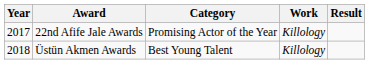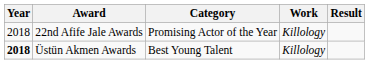 <table class="wikitable">
 <tr>
 <th>Year</th>
 <th>Award</th>
 <th>Category</th>
 <th>Work</th>
 <th>Result</th>
 </tr>
 <tr>
-<td>2017</td>
+<td>2018</td>
 <td>22nd Afife Jale Awards</td>
 <td>Promising Actor of the Year</td>
 <td><em>Killology</em></td>
 <td></td>
 </tr>
 <tr>
-<td>2018</td>
+<td><strong>2018</strong></td>
 <td>Üstün Akmen Awards</td>
 <td>Best Young Talent</td>
 <td><em>Killology</em></td>
 <td></td>
 </tr>
 </table>
